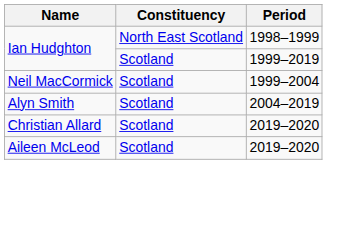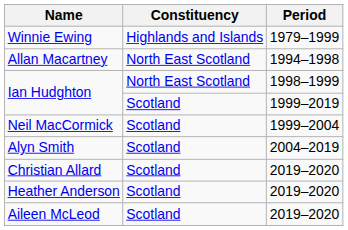 <table class="wikitable">
 <tr>
 <th>Name</th>
 <th>Constituency</th>
 <th>Period</th>
+</tr>
+<tr>
+<td><a href='#'>Winnie Ewing</a></td>
+<td><a href='#'>Highlands and Islands</a></td>
+<td>1979–1999</td>
+</tr>
+<tr>
+<td><a href='#'>Allan Macartney</a></td>
+<td><a href='#'>North East Scotland</a></td>
+<td>1994–1998</td>
 </tr>
 <tr>
 <td rowspan=2><a href='#'>Ian Hudghton</a></td>
 <td><a href='#'>North East Scotland</a></td>
 <td>1998–1999</td>
 </tr>
 <tr>
 <td><a href='#'>Scotland</a></td>
 <td>1999–2019</td>
 </tr>
 <tr>
 <td><a href='#'>Neil MacCormick</a></td>
 <td><a href='#'>Scotland</a></td>
 <td>1999–2004</td>
 </tr>
 <tr>
 <td><a href='#'>Alyn Smith</a></td>
 <td><a href='#'>Scotland</a></td>
 <td>2004–2019</td>
 </tr>
 <tr>
 <td><a href='#'>Christian Allard</a></td>
 <td><a href='#'>Scotland</a></td>
 <td>2019–2020</td>
 </tr>
 <tr>
+<td><a href='#'>Heather Anderson</a></td>
+<td><a href='#'>Scotland</a></td>
+<td>2019–2020</td>
+</tr>
+<tr>
 <td><a href='#'>Aileen McLeod</a></td>
 <td><a href='#'>Scotland</a></td>
 <td>2019–2020</td>
 </tr>
 </table>
